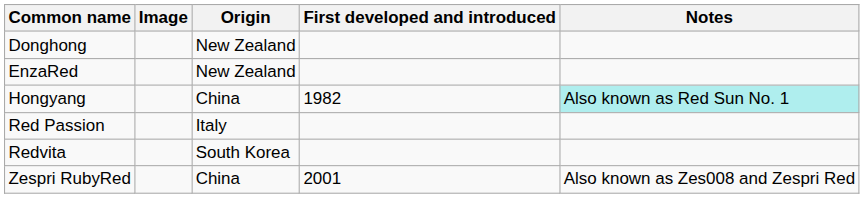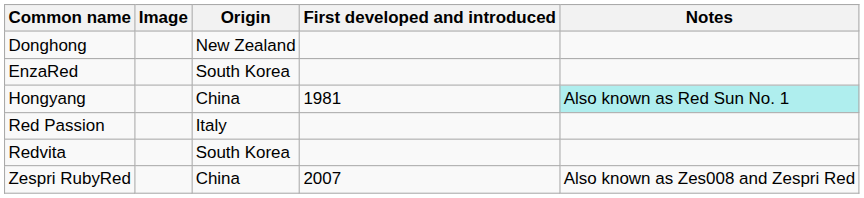 <table class="wikitable sortable">
 <tr>
 <th>Common name</th>
 <th>Image</th>
 <th>Origin</th>
 <th>First developed and introduced</th>
 <th>Notes</th>
 </tr>
 <tr>
 <td>Donghong</td>
 <td></td>
 <td>New Zealand</td>
 <td></td>
 <td></td>
 </tr>
 <tr>
 <td>EnzaRed</td>
 <td></td>
-<td>New Zealand</td>
+<td>South Korea</td>
 <td></td>
 <td></td>
 </tr>
 <tr>
 <td>Hongyang</td>
 <td></td>
 <td>China</td>
-<td>1982</td>
+<td>1981</td>
 <td style="background: paleturquoise;">Also known as Red Sun No. 1</td>
 </tr>
 <tr>
 <td>Red Passion</td>
 <td></td>
 <td>Italy</td>
 <td></td>
 <td></td>
 </tr>
 <tr>
 <td>Redvita</td>
 <td></td>
 <td>South Korea</td>
 <td></td>
 <td></td>
 </tr>
 <tr>
 <td>Zespri RubyRed</td>
 <td></td>
 <td>China</td>
-<td>2001</td>
+<td>2007</td>
 <td>Also known as Zes008 and Zespri Red</td>
 </tr>
 </table>
